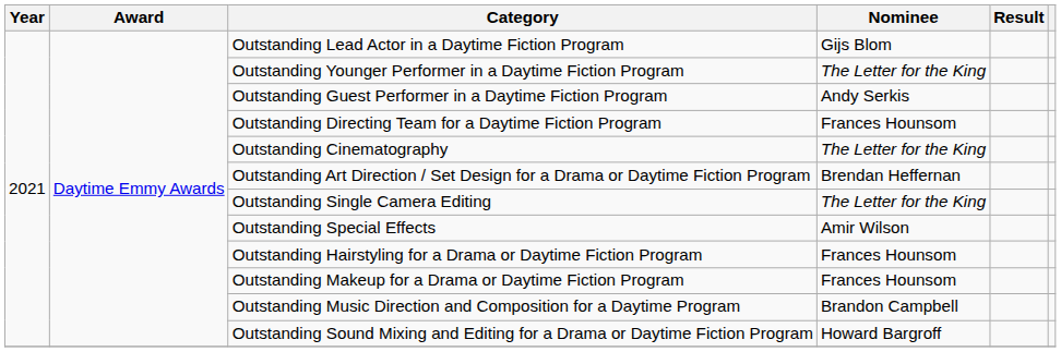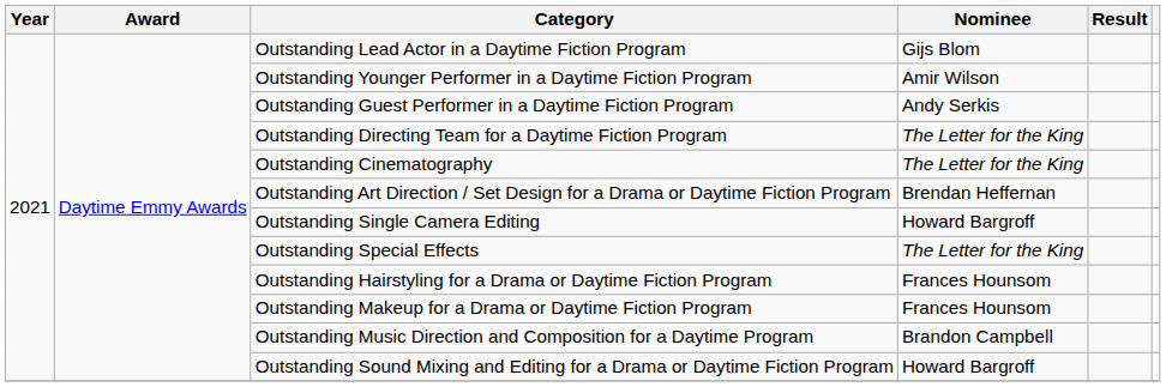 <table class="wikitable sortable">
 <tr>
 <th>Year</th>
 <th>Award</th>
 <th>Category</th>
 <th>Nominee</th>
 <th>Result</th>
 <th></th>
 </tr>
 <tr>
 <td rowspan="12">2021</td>
 <td rowspan="12"><a href='#'>Daytime Emmy Awards</a></td>
 <td>Outstanding Lead Actor in a Daytime Fiction Program</td>
 <td>Gijs Blom</td>
 <td></td>
 <td></td>
 </tr>
 <tr>
 <td>Outstanding Younger Performer in a Daytime Fiction Program</td>
-<td><em>The Letter for the King</em></td>
+<td>Amir Wilson</td>
 <td></td>
 <td></td>
 </tr>
 <tr>
 <td>Outstanding Guest Performer in a Daytime Fiction Program</td>
 <td>Andy Serkis</td>
 <td></td>
 <td></td>
 </tr>
 <tr>
 <td>Outstanding Directing Team for a Daytime Fiction Program</td>
-<td>Frances Hounsom</td>
+<td><em>The Letter for the King</em></td>
 <td></td>
 <td></td>
 </tr>
 <tr>
 <td>Outstanding Cinematography</td>
 <td><em>The Letter for the King</em></td>
 <td></td>
 <td></td>
 </tr>
 <tr>
 <td>Outstanding Art Direction / Set Design for a Drama or Daytime Fiction Program</td>
 <td>Brendan Heffernan</td>
 <td></td>
 <td></td>
 </tr>
 <tr>
 <td>Outstanding Single Camera Editing</td>
-<td><em>The Letter for the King</em></td>
+<td>Howard Bargroff</td>
 <td></td>
 <td></td>
 </tr>
 <tr>
 <td>Outstanding Special Effects</td>
-<td>Amir Wilson</td>
+<td><em>The Letter for the King</em></td>
 <td></td>
 <td></td>
 </tr>
 <tr>
 <td>Outstanding Hairstyling for a Drama or Daytime Fiction Program</td>
 <td>Frances Hounsom</td>
 <td></td>
 <td></td>
 </tr>
 <tr>
 <td>Outstanding Makeup for a Drama or Daytime Fiction Program</td>
 <td>Frances Hounsom</td>
 <td></td>
 <td></td>
 </tr>
 <tr>
 <td>Outstanding Music Direction and Composition for a Daytime Program</td>
 <td>Brandon Campbell</td>
 <td></td>
 <td></td>
 </tr>
 <tr>
 <td>Outstanding Sound Mixing and Editing for a Drama or Daytime Fiction Program</td>
 <td>Howard Bargroff</td>
 <td></td>
 <td></td>
 </tr>
 <tr>
 </tr>
 </table>
